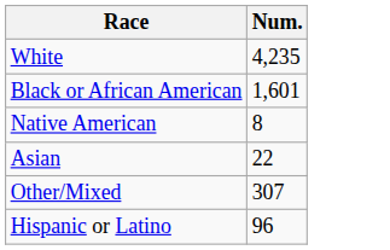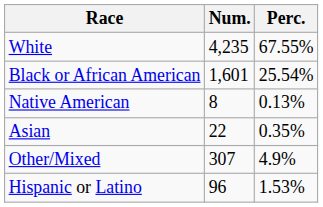 <table class="wikitable">
 <tr>
 <th>Race</th>
 <th>Num.</th>
+<th>Perc.</th>
 </tr>
 <tr>
 <td><a href='#'>White</a></td>
 <td>4,235</td>
+<td>67.55%</td>
 </tr>
 <tr>
 <td><a href='#'>Black or African American</a></td>
 <td>1,601</td>
+<td>25.54%</td>
 </tr>
 <tr>
 <td><a href='#'>Native American</a></td>
 <td>8</td>
+<td>0.13%</td>
 </tr>
 <tr>
 <td><a href='#'>Asian</a></td>
 <td>22</td>
+<td>0.35%</td>
 </tr>
 <tr>
 <td><a href='#'>Other/Mixed</a></td>
 <td>307</td>
+<td>4.9%</td>
 </tr>
 <tr>
 <td><a href='#'>Hispanic</a> or <a href='#'>Latino</a></td>
 <td>96</td>
+<td>1.53%</td>
 </tr>
 </table>
